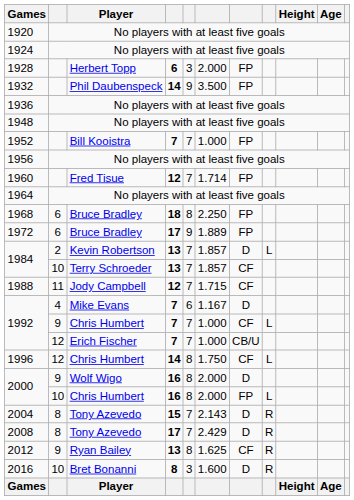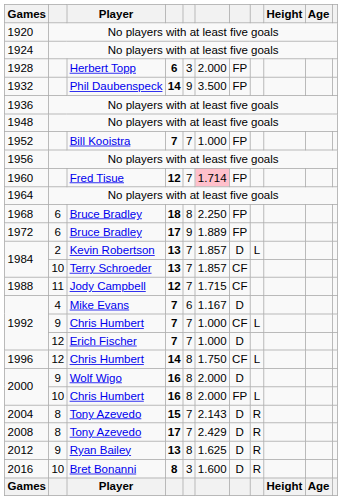 <table class="wikitable sortable" style="text-align: center; font-size: 90%; margin-left: 1em;">
 <tr>
 <th>Games</th>
 <th></th>
 <th>Player</th>
 <th></th>
 <th></th>
 <th></th>
 <th></th>
 <th></th>
 <th>Height</th>
 <th>Age</th>
 <th></th>
 </tr>
 <tr>
 <td style="text-align: left;">1920</td>
 <td colspan="10">No players with at least five goals</td>
 </tr>
 <tr>
 <td style="text-align: left;">1924 </td>
 <td colspan="10">No players with at least five goals</td>
 </tr>
 <tr>
 <td style="text-align: left;">1928</td>
 <td></td>
 <td style="text-align: left;" data-sort-value="Topp, Herbert"><a href='#'>Herbert Topp</a></td>
 <td><strong>6</strong></td>
 <td>3</td>
 <td>2.000</td>
 <td>FP</td>
 <td></td>
 <td style="text-align: left;"></td>
 <td></td>
 <td style="text-align: left;"></td>
 </tr>
 <tr>
 <td style="text-align: left;">1932 </td>
 <td></td>
 <td style="text-align: left;" data-sort-value="Daubenspeck, Phil"><a href='#'>Phil Daubenspeck</a></td>
 <td><strong>14</strong></td>
 <td>9</td>
 <td>3.500</td>
 <td>FP</td>
 <td></td>
 <td style="text-align: left;"></td>
 <td></td>
 <td style="text-align: left;"></td>
 </tr>
 <tr>
 <td style="text-align: left;">1936</td>
 <td colspan="10">No players with at least five goals</td>
 </tr>
 <tr>
 <td style="text-align: left;">1948</td>
 <td colspan="10">No players with at least five goals</td>
 </tr>
 <tr>
 <td style="text-align: left;">1952</td>
 <td></td>
 <td style="text-align: left;" data-sort-value="Kooistra, Bill"><a href='#'>Bill Kooistra</a></td>
 <td><strong>7</strong></td>
 <td>7</td>
 <td>1.000</td>
 <td>FP</td>
 <td></td>
 <td style="text-align: left;"></td>
 <td></td>
 <td style="text-align: left;"></td>
 </tr>
 <tr>
 <td style="text-align: left;">1956</td>
 <td colspan="10">No players with at least five goals</td>
 </tr>
 <tr>
 <td style="text-align: left;">1960</td>
 <td></td>
 <td style="text-align: left;" data-sort-value="Tisue, Fred"><a href='#'>Fred Tisue</a></td>
 <td><strong>12</strong></td>
 <td>7</td>
-<td>1.714</td>
+<td style="background: pink;">1.714</td>
 <td>FP</td>
 <td></td>
 <td style="text-align: left;"></td>
 <td></td>
 <td style="text-align: left;"></td>
 </tr>
 <tr>
 <td style="text-align: left;">1964</td>
 <td colspan="10">No players with at least five goals</td>
 </tr>
 <tr>
 <td style="text-align: left;">1968</td>
 <td>6</td>
 <td style="text-align: left;" data-sort-value="Bradley, Bruce"><a href='#'>Bruce Bradley</a></td>
 <td><strong>18</strong></td>
 <td>8</td>
 <td>2.250</td>
 <td>FP</td>
 <td></td>
 <td style="text-align: left;"></td>
 <td></td>
 <td style="text-align: left;"></td>
 </tr>
 <tr>
 <td style="text-align: left;">1972 </td>
 <td>6</td>
 <td style="text-align: left;" data-sort-value="Bradley, Bruce"><a href='#'>Bruce Bradley</a></td>
 <td><strong>17</strong></td>
 <td>9</td>
 <td>1.889</td>
 <td>FP</td>
 <td></td>
 <td style="text-align: left;"></td>
 <td></td>
 <td style="text-align: left;"></td>
 </tr>
 <tr>
 <td rowspan="2" style="text-align: left;">1984 </td>
 <td>2</td>
 <td style="text-align: left;" data-sort-value="Robertson, Kevin"><a href='#'>Kevin Robertson</a></td>
 <td><strong>13</strong></td>
 <td>7</td>
 <td>1.857</td>
 <td>D</td>
 <td>L</td>
 <td style="text-align: left;"></td>
 <td></td>
 <td style="text-align: left;"></td>
 </tr>
 <tr>
 <td>10</td>
 <td style="text-align: left;" data-sort-value="Schroeder, Terry"><a href='#'>Terry Schroeder</a></td>
 <td><strong>13</strong></td>
 <td>7</td>
 <td>1.857</td>
 <td>CF</td>
 <td></td>
 <td style="text-align: left;"></td>
 <td></td>
 <td style="text-align: left;"></td>
 </tr>
 <tr>
 <td style="text-align: left;">1988 </td>
 <td>11</td>
 <td style="text-align: left;" data-sort-value="Campbell, Jody"><a href='#'>Jody Campbell</a></td>
 <td><strong>12</strong></td>
 <td>7</td>
 <td>1.715</td>
 <td>CF</td>
 <td></td>
 <td style="text-align: left;"></td>
 <td></td>
 <td style="text-align: left;"></td>
 </tr>
 <tr>
 <td rowspan="3" style="text-align: left;">1992</td>
 <td>4</td>
 <td style="text-align: left;" data-sort-value="Evans, Mike"><a href='#'>Mike Evans</a></td>
 <td><strong>7</strong></td>
 <td>6</td>
 <td>1.167</td>
 <td>D</td>
 <td></td>
 <td style="text-align: left;"></td>
 <td></td>
 <td style="text-align: left;"></td>
 </tr>
 <tr>
 <td>9</td>
 <td style="text-align: left;" data-sort-value="Humbert, Chris"><a href='#'>Chris Humbert</a></td>
 <td><strong>7</strong></td>
 <td>7</td>
 <td>1.000</td>
 <td>CF</td>
 <td>L</td>
 <td style="text-align: left;"></td>
 <td></td>
 <td style="text-align: left;"></td>
 </tr>
 <tr>
 <td>12</td>
 <td style="text-align: left;" data-sort-value="Fischer, Erich"><a href='#'>Erich Fischer</a></td>
 <td><strong>7</strong></td>
 <td>7</td>
 <td>1.000</td>
-<td>CB/U</td>
+<td>D</td>
 <td></td>
 <td style="text-align: left;"></td>
 <td></td>
 <td style="text-align: left;"></td>
 </tr>
 <tr>
 <td style="text-align: left;">1996</td>
 <td>12</td>
 <td style="text-align: left;" data-sort-value="Humbert, Chris"><a href='#'>Chris Humbert</a></td>
 <td><strong>14</strong></td>
 <td>8</td>
 <td>1.750</td>
 <td>CF</td>
 <td>L</td>
 <td style="text-align: left;"></td>
 <td></td>
 <td style="text-align: left;"></td>
 </tr>
 <tr>
 <td rowspan="2" style="text-align: left;">2000</td>
 <td>9</td>
 <td style="text-align: left;" data-sort-value="Wigo, Wolf"><a href='#'>Wolf Wigo</a></td>
 <td><strong>16</strong></td>
 <td>8</td>
 <td>2.000</td>
 <td>D</td>
 <td></td>
 <td style="text-align: left;"></td>
 <td></td>
 <td style="text-align: left;"></td>
 </tr>
 <tr>
 <td>10</td>
 <td style="text-align: left;" data-sort-value="Humbert, Chris"><a href='#'>Chris Humbert</a></td>
 <td><strong>16</strong></td>
 <td>8</td>
 <td>2.000</td>
 <td>FP</td>
 <td>L</td>
 <td style="text-align: left;"></td>
 <td></td>
 <td style="text-align: left;"></td>
 </tr>
 <tr>
 <td style="text-align: left;">2004</td>
 <td>8</td>
 <td style="text-align: left;" data-sort-value="Azevedo, Tony"><a href='#'>Tony Azevedo</a></td>
 <td><strong>15</strong></td>
 <td>7</td>
 <td>2.143</td>
 <td>D</td>
 <td>R</td>
 <td style="text-align: left;"></td>
 <td></td>
 <td style="text-align: left;"></td>
 </tr>
 <tr>
 <td style="text-align: left;">2008 </td>
 <td>8</td>
 <td style="text-align: left;" data-sort-value="Azevedo, Tony"><a href='#'>Tony Azevedo</a></td>
 <td><strong>17</strong></td>
 <td>7</td>
 <td>2.429</td>
 <td>D</td>
 <td>R</td>
 <td style="text-align: left;"></td>
 <td></td>
 <td style="text-align: left;"></td>
 </tr>
 <tr>
 <td style="text-align: left;">2012</td>
 <td>9</td>
 <td style="text-align: left;" data-sort-value="Bailey, Ryan"><a href='#'>Ryan Bailey</a></td>
 <td><strong>13</strong></td>
 <td>8</td>
 <td>1.625</td>
-<td>CF</td>
+<td>D</td>
 <td>R</td>
 <td style="text-align: left;"></td>
 <td></td>
 <td style="text-align: left;"></td>
 </tr>
 <tr>
 <td style="text-align: left;">2016</td>
 <td>10</td>
 <td style="text-align: left;" data-sort-value="Bonanni, Bret"><a href='#'>Bret Bonanni</a></td>
 <td><strong>8</strong></td>
 <td>3</td>
 <td>1.600</td>
 <td>D</td>
 <td>R</td>
 <td style="text-align: left;"></td>
 <td></td>
 <td style="text-align: left;"></td>
 </tr>
 <tr>
 <th>Games</th>
 <th></th>
 <th>Player</th>
 <th></th>
 <th></th>
 <th></th>
 <th></th>
 <th></th>
 <th>Height</th>
 <th>Age</th>
 <th></th>
 </tr>
 </table>
